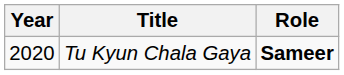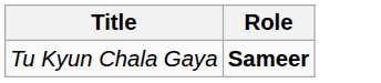 <table class="wikitable sortable plainrowheaders">
 <tr style="text-align:center;">
-<th scope="col">Year</th>
 <th scope="col">Title</th>
 <th scope="col">Role</th>
 </tr>
 <tr>
-<td>2020</td>
 <td><em>Tu Kyun Chala Gaya</em></td>
 <td><strong>Sameer</strong></td>
 </tr>
 </table>
